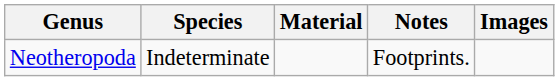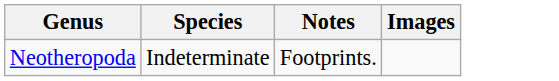 <table class ="wikitable" align="center">
 <tr>
 <th>Genus</th>
 <th>Species</th>
-<th>Material</th>
 <th>Notes</th>
 <th>Images</th>
 </tr>
 <tr>
 <td><a href='#'>Neotheropoda</a></td>
 <td>Indeterminate</td>
-<td></td>
 <td>Footprints.</td>
 <td></td>
 </tr>
 </table>
